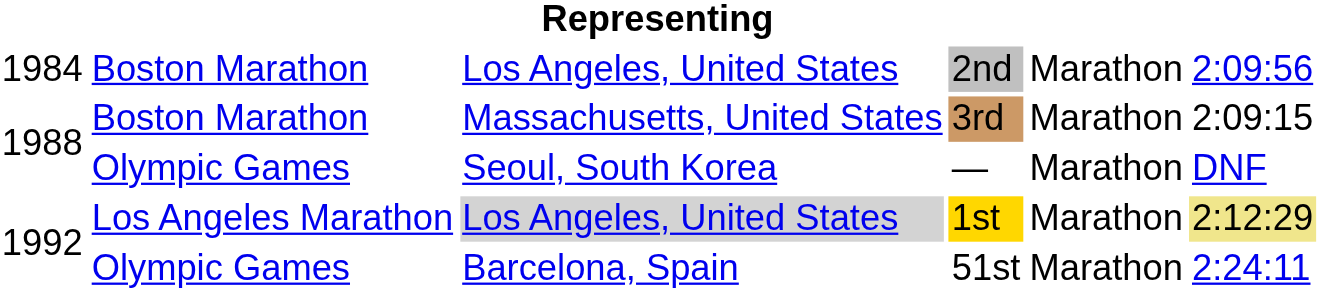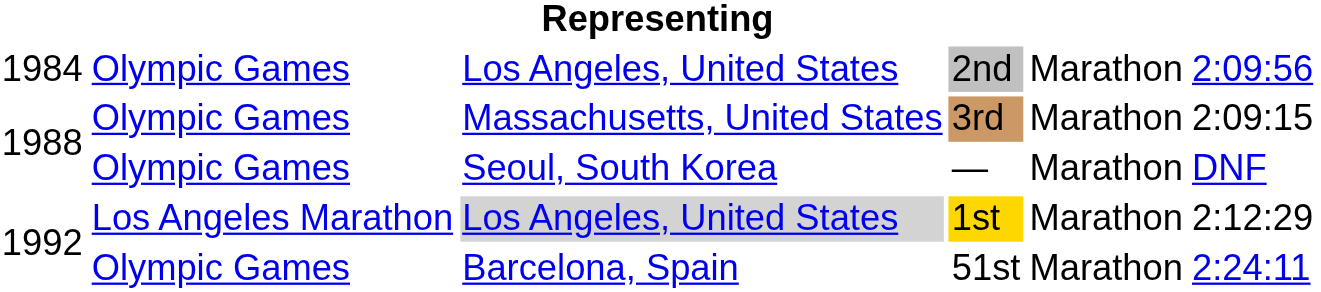 <table>
 <tr>
 <th colspan="6">Representing </th>
 </tr>
 <tr>
 <td>1984</td>
-<td><a href='#'>Boston Marathon</a></td>
+<td><a href='#'>Olympic Games</a></td>
 <td><a href='#'>Los Angeles, United States</a></td>
 <td bgcolor="silver">2nd</td>
 <td>Marathon</td>
 <td><a href='#'>2:09:56</a></td>
 </tr>
 <tr>
 <td rowspan=2>1988</td>
-<td><a href='#'>Boston Marathon</a></td>
+<td><a href='#'>Olympic Games</a></td>
 <td><a href='#'>Massachusetts, United States</a></td>
 <td bgcolor="cc9966">3rd</td>
 <td>Marathon</td>
 <td>2:09:15</td>
 </tr>
 <tr>
 <td><a href='#'>Olympic Games</a></td>
 <td><a href='#'>Seoul, South Korea</a></td>
 <td>—</td>
 <td>Marathon</td>
 <td><a href='#'>DNF</a></td>
 </tr>
 <tr>
 <td rowspan=2>1992</td>
 <td><a href='#'>Los Angeles Marathon</a></td>
 <td style="background: lightgrey;"><a href='#'>Los Angeles, United States</a></td>
 <td bgcolor=gold>1st</td>
 <td>Marathon</td>
-<td style="background: khaki;">2:12:29</td>
+<td>2:12:29</td>
 </tr>
 <tr>
 <td><a href='#'>Olympic Games</a></td>
 <td><a href='#'>Barcelona, Spain</a></td>
 <td>51st</td>
 <td>Marathon</td>
 <td><a href='#'>2:24:11</a></td>
 </tr>
 </table>
